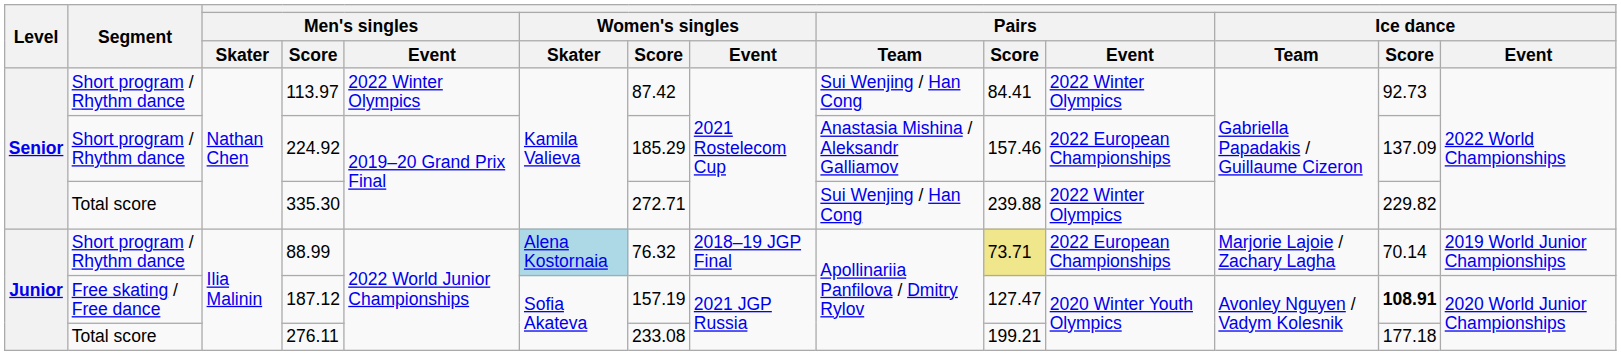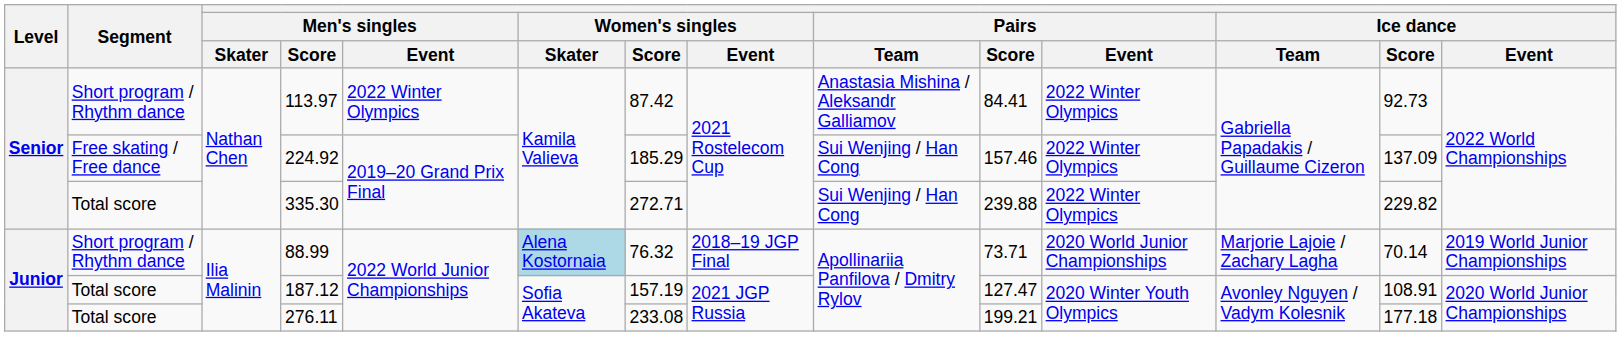 <table class="wikitable unsortable" style="font-size:85%">
 <tr>
 <th rowspan=3>Level</th>
 <th rowspan=3>Segment</th>
 <th colspan=12></th>
 </tr>
 <tr>
 <th colspan=3>Men's singles</th>
 <th colspan=3>Women's singles</th>
 <th colspan=3>Pairs</th>
 <th colspan=3>Ice dance</th>
 </tr>
 <tr>
 <th>Skater</th>
 <th>Score</th>
 <th>Event</th>
 <th>Skater</th>
 <th>Score</th>
 <th>Event</th>
 <th>Team</th>
 <th>Score</th>
 <th>Event</th>
 <th>Team</th>
 <th>Score</th>
 <th>Event</th>
 </tr>
 <tr>
 <th rowspan=3><a href='#'>Senior</a></th>
 <td><a href='#'>Short program</a> / <a href='#'>Rhythm dance</a></td>
 <td rowspan=3> <a href='#'>Nathan Chen</a></td>
 <td>113.97</td>
 <td><a href='#'>2022 Winter Olympics</a></td>
 <td rowspan=3> <a href='#'>Kamila Valieva</a></td>
 <td>87.42</td>
 <td rowspan="3"><a href='#'>2021 Rostelecom Cup</a></td>
-<td> <a href='#'>Sui Wenjing</a> / <a href='#'>Han Cong</a></td>
+<td> <a href='#'>Anastasia Mishina</a> / <a href='#'>Aleksandr Galliamov</a></td>
 <td>84.41</td>
 <td><a href='#'>2022 Winter Olympics</a></td>
 <td rowspan=3> <a href='#'>Gabriella Papadakis</a> / <a href='#'>Guillaume Cizeron</a></td>
 <td>92.73</td>
 <td rowspan=3><a href='#'>2022 World Championships</a></td>
 </tr>
 <tr>
-<td><a href='#'>Short program</a> / <a href='#'>Rhythm dance</a></td>
+<td><a href='#'>Free skating</a> / <a href='#'>Free dance</a></td>
 <td>224.92</td>
 <td rowspan=2><a href='#'>2019–20 Grand Prix Final</a></td>
 <td>185.29</td>
-<td> <a href='#'>Anastasia Mishina</a> / <a href='#'>Aleksandr Galliamov</a></td>
+<td> <a href='#'>Sui Wenjing</a> / <a href='#'>Han Cong</a></td>
 <td>157.46</td>
-<td><a href='#'>2022 European Championships</a></td>
+<td><a href='#'>2022 Winter Olympics</a></td>
 <td>137.09</td>
 </tr>
 <tr>
 <td>Total score</td>
 <td>335.30</td>
 <td>272.71</td>
 <td> <a href='#'>Sui Wenjing</a> / <a href='#'>Han Cong</a></td>
 <td>239.88</td>
 <td><a href='#'>2022 Winter Olympics</a></td>
 <td>229.82</td>
 </tr>
 <tr>
 <th rowspan=3><a href='#'>Junior</a></th>
 <td><a href='#'>Short program</a> / <a href='#'>Rhythm dance</a></td>
 <td rowspan=3> <a href='#'>Ilia Malinin</a></td>
 <td>88.99</td>
 <td rowspan=3><a href='#'>2022 World Junior Championships</a></td>
 <td style="background: lightblue;"> <a href='#'>Alena Kostornaia</a></td>
 <td>76.32</td>
 <td><a href='#'>2018–19 JGP Final</a></td>
 <td rowspan=3> <a href='#'>Apollinariia Panfilova</a> / <a href='#'>Dmitry Rylov</a></td>
-<td style="background: khaki;">73.71</td>
-<td><a href='#'>2022 European Championships</a></td>
+<td>73.71</td>
+<td><a href='#'>2020 World Junior Championships</a></td>
 <td> <a href='#'>Marjorie Lajoie</a> / <a href='#'>Zachary Lagha</a></td>
 <td>70.14</td>
 <td><a href='#'>2019 World Junior Championships</a></td>
 </tr>
 <tr>
-<td><a href='#'>Free skating</a> / <a href='#'>Free dance</a></td>
+<td>Total score</td>
 <td>187.12</td>
 <td rowspan=2> <a href='#'>Sofia Akateva</a></td>
 <td>157.19</td>
 <td rowspan=2><a href='#'>2021 JGP Russia</a></td>
 <td>127.47</td>
 <td rowspan=2><a href='#'>2020 Winter Youth Olympics</a></td>
 <td rowspan=2> <a href='#'>Avonley Nguyen</a> / <a href='#'>Vadym Kolesnik</a></td>
-<td><strong>108.91</strong></td>
+<td>108.91</td>
 <td rowspan=2><a href='#'>2020 World Junior Championships</a></td>
 </tr>
 <tr>
 <td>Total score</td>
 <td>276.11</td>
 <td>233.08</td>
 <td>199.21</td>
 <td>177.18</td>
 </tr>
 </table>
